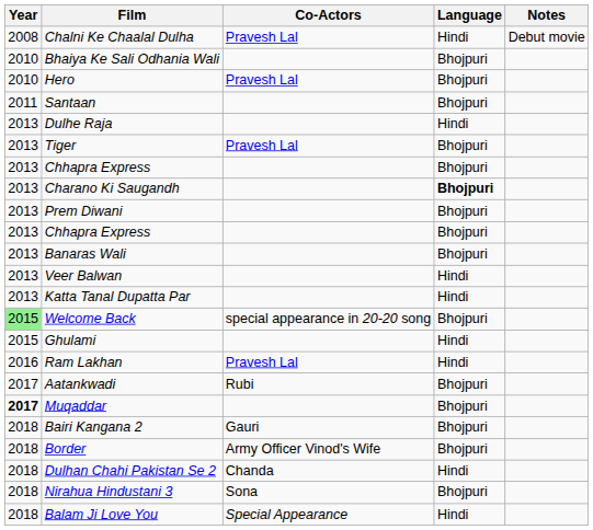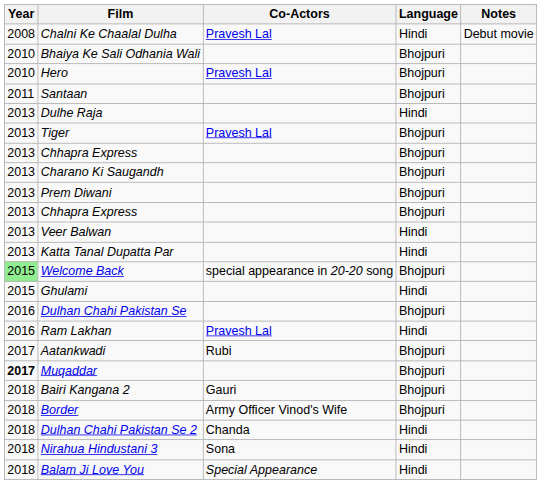 <table class="wikitable sortable">
 <tr>
 <th>Year</th>
 <th>Film</th>
 <th>Co-Actors</th>
 <th>Language</th>
 <th>Notes</th>
 </tr>
 <tr>
 <td>2008</td>
 <td><em>Chalni Ke Chaalal Dulha</em></td>
 <td><a href='#'>Pravesh Lal</a></td>
 <td>Hindi</td>
 <td>Debut movie</td>
 </tr>
 <tr>
 <td>2010</td>
 <td><em>Bhaiya Ke Sali Odhania Wali</em></td>
 <td></td>
 <td>Bhojpuri</td>
 <td></td>
 </tr>
 <tr>
 <td>2010</td>
 <td><em>Hero</em></td>
 <td><a href='#'>Pravesh Lal</a></td>
 <td>Bhojpuri</td>
 <td></td>
 </tr>
 <tr>
 <td>2011</td>
 <td><em>Santaan</em></td>
 <td></td>
 <td>Bhojpuri</td>
 <td></td>
 </tr>
 <tr>
 <td>2013</td>
 <td><em>Dulhe Raja</em></td>
 <td></td>
 <td>Hindi</td>
 <td></td>
 </tr>
 <tr>
 <td>2013</td>
 <td><em>Tiger</em></td>
 <td><a href='#'>Pravesh Lal</a></td>
 <td>Bhojpuri</td>
 <td></td>
 </tr>
 <tr>
 <td>2013</td>
 <td><em>Chhapra Express</em></td>
 <td></td>
 <td>Bhojpuri</td>
 <td></td>
 </tr>
 <tr>
 <td>2013</td>
 <td><em>Charano Ki Saugandh</em></td>
 <td></td>
-<td><strong>Bhojpuri</strong></td>
+<td>Bhojpuri</td>
 <td></td>
 </tr>
 <tr>
 <td>2013</td>
 <td><em>Prem Diwani</em></td>
 <td></td>
 <td>Bhojpuri</td>
 <td></td>
 </tr>
 <tr>
 <td>2013</td>
 <td><em>Chhapra Express</em></td>
-<td></td>
-<td>Bhojpuri</td>
-<td></td>
-</tr>
-<tr>
-<td>2013</td>
-<td><em>Banaras Wali</em></td>
 <td></td>
 <td>Bhojpuri</td>
 <td></td>
 </tr>
 <tr>
 <td>2013</td>
 <td><em>Veer Balwan</em></td>
 <td></td>
 <td>Hindi</td>
 <td></td>
 </tr>
 <tr>
 <td>2013</td>
 <td><em>Katta Tanal Dupatta Par</em></td>
 <td></td>
 <td>Hindi</td>
 <td></td>
 </tr>
 <tr>
 <td style="background: lightgreen;">2015</td>
 <td><em><a href='#'>Welcome Back</a></em></td>
 <td>special appearance in <em>20-20</em> song</td>
 <td>Bhojpuri</td>
 <td></td>
 </tr>
 <tr>
 <td>2015</td>
 <td><em>Ghulami</em></td>
 <td></td>
 <td>Hindi</td>
+<td></td>
+</tr>
+<tr>
+<td>2016</td>
+<td><em><a href='#'>Dulhan Chahi Pakistan Se</a></em></td>
+<td></td>
+<td>Bhojpuri</td>
 <td></td>
 </tr>
 <tr>
 <td>2016</td>
 <td><em>Ram Lakhan</em></td>
 <td><a href='#'>Pravesh Lal</a></td>
 <td>Hindi</td>
 <td></td>
 </tr>
 <tr>
 <td>2017</td>
 <td><em>Aatankwadi</em></td>
 <td>Rubi</td>
 <td>Bhojpuri</td>
 <td></td>
 </tr>
 <tr>
 <td><strong>2017</strong></td>
 <td><em><a href='#'>Muqaddar</a></em></td>
 <td></td>
 <td>Bhojpuri</td>
 <td></td>
 </tr>
 <tr>
 <td>2018</td>
 <td><em>Bairi Kangana 2</em></td>
 <td>Gauri</td>
 <td>Bhojpuri</td>
 <td></td>
 </tr>
 <tr>
 <td>2018</td>
 <td><em><a href='#'>Border</a></em></td>
 <td>Army Officer Vinod's Wife</td>
 <td>Bhojpuri</td>
 <td></td>
 </tr>
 <tr>
 <td>2018</td>
 <td><em><a href='#'>Dulhan Chahi Pakistan Se 2</a></em></td>
 <td>Chanda</td>
 <td>Hindi</td>
 <td></td>
 </tr>
 <tr>
 <td>2018</td>
 <td><em><a href='#'>Nirahua Hindustani 3</a></em></td>
 <td>Sona</td>
-<td>Bhojpuri</td>
+<td>Hindi</td>
 <td></td>
 </tr>
 <tr>
 <td>2018</td>
 <td><em><a href='#'>Balam Ji Love You</a></em></td>
 <td><em>Special Appearance</em></td>
 <td>Hindi</td>
 <td></td>
 </tr>
 </table>
